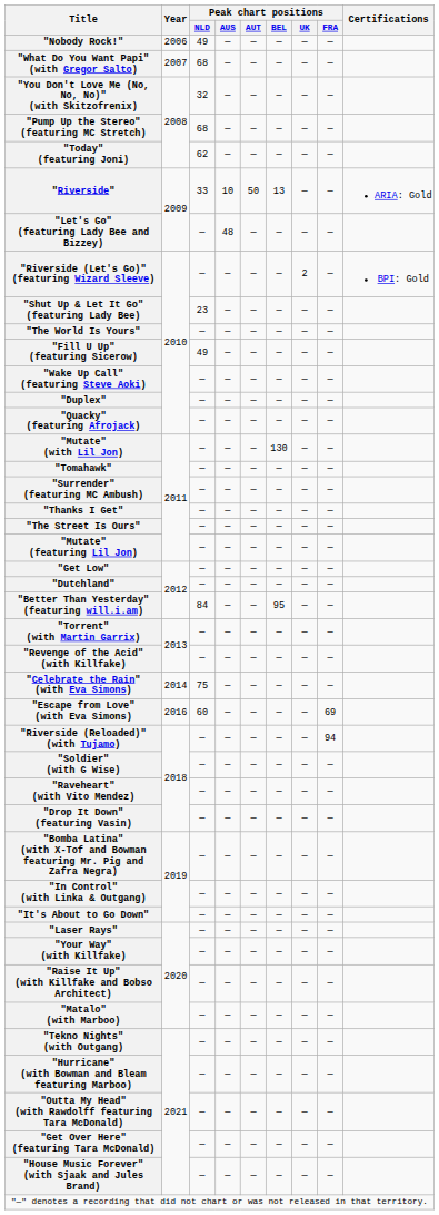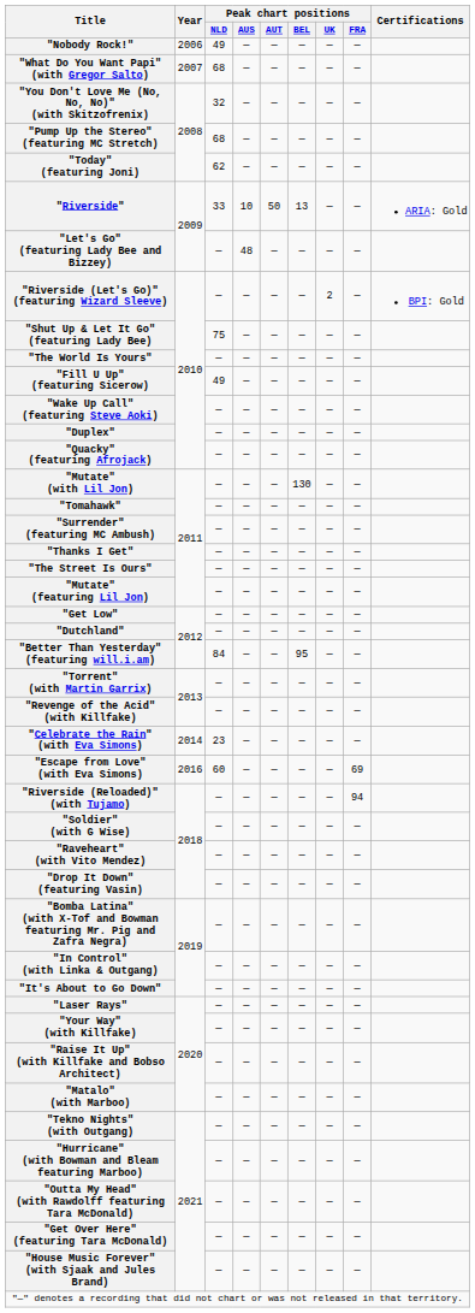 <table class="wikitable plainrowheaders" style="text-align:center;" border="1">
 <tr>
 <th scope="col" rowspan="2" style="width:16em;">Title</th>
 <th scope="col" rowspan="2" style="width:1em;">Year</th>
 <th scope="col" colspan="6">Peak chart positions</th>
 <th scope="col" rowspan="2">Certifications</th>
 </tr>
 <tr>
 <th scope="col" style="width:2.5em;font-size:90%;"><a href='#'>NLD</a><br></th>
 <th scope="col" style="width:2.5em;font-size:90%;"><a href='#'>AUS</a><br></th>
 <th scope="col" style="width:2.5em;font-size:90%;"><a href='#'>AUT</a><br></th>
 <th scope="col" style="width:2.5em;font-size:90%;"><a href='#'>BEL</a><br></th>
 <th scope="col" style="width:2.5em;font-size:90%;"><a href='#'>UK</a><br></th>
 <th scope="col" style="width:2.5em;font-size:90%;"><a href='#'>FRA</a><br></th>
 </tr>
 <tr>
 <th scope="row">"Nobody Rock!"</th>
 <td>2006</td>
 <td>49</td>
 <td>—</td>
 <td>—</td>
 <td>—</td>
 <td>—</td>
 <td>—</td>
 <td></td>
 </tr>
 <tr>
 <th scope="row">"What Do You Want Papi" <br><span>(with <a href='#'>Gregor Salto</a>)</span></th>
 <td>2007</td>
 <td>68</td>
 <td>—</td>
 <td>—</td>
 <td>—</td>
 <td>—</td>
 <td>—</td>
 <td></td>
 </tr>
 <tr>
 <th scope="row">"You Don't Love Me (No, No, No)" <br><span>(with Skitzofrenix)</span></th>
 <td rowspan="3">2008</td>
 <td>32</td>
 <td>—</td>
 <td>—</td>
 <td>—</td>
 <td>—</td>
 <td>—</td>
 <td></td>
 </tr>
 <tr>
 <th scope="row">"Pump Up the Stereo" <br><span>(featuring MC Stretch)</span></th>
 <td>68</td>
 <td>—</td>
 <td>—</td>
 <td>—</td>
 <td>—</td>
 <td>—</td>
 <td></td>
 </tr>
 <tr>
 <th scope="row">"Today" <br><span>(featuring Joni)</span></th>
 <td>62</td>
 <td>—</td>
 <td>—</td>
 <td>—</td>
 <td>—</td>
 <td>—</td>
 <td></td>
 </tr>
 <tr>
 <th scope="row">"<a href='#'>Riverside</a>"</th>
 <td rowspan="2">2009</td>
 <td>33</td>
 <td>10</td>
 <td>50</td>
 <td>13</td>
 <td>—</td>
 <td>—</td>
 <td><br><ul><li><a href='#'>ARIA</a>: Gold</li></ul></td>
 </tr>
 <tr>
 <th scope="row">"Let's Go" <br><span>(featuring Lady Bee and Bizzey)</span></th>
 <td>—</td>
 <td>48</td>
 <td>—</td>
 <td>—</td>
 <td>—</td>
 <td>—</td>
 <td></td>
 </tr>
 <tr>
 <th scope="row">"Riverside (Let's Go)" <br><span>(featuring <a href='#'>Wizard Sleeve</a>)</span></th>
 <td rowspan="7">2010</td>
 <td>—</td>
 <td>—</td>
 <td>—</td>
 <td>—</td>
 <td>2</td>
 <td>—</td>
 <td><br><ul><li><a href='#'>BPI</a>: Gold</li></ul></td>
 </tr>
 <tr>
 <th scope="row">"Shut Up & Let It Go" <br><span>(featuring Lady Bee)</span></th>
-<td>23</td>
+<td>75</td>
 <td>—</td>
 <td>—</td>
 <td>—</td>
 <td>—</td>
 <td>—</td>
 <td></td>
 </tr>
 <tr>
 <th scope="row">"The World Is Yours"</th>
 <td>—</td>
 <td>—</td>
 <td>—</td>
 <td>—</td>
 <td>—</td>
 <td>—</td>
 <td></td>
 </tr>
 <tr>
 <th scope="row">"Fill U Up" <br><span>(featuring Sicerow)</span></th>
 <td>49</td>
 <td>—</td>
 <td>—</td>
 <td>—</td>
 <td>—</td>
 <td>—</td>
 <td></td>
 </tr>
 <tr>
 <th scope="row">"Wake Up Call" <br><span>(featuring <a href='#'>Steve Aoki</a>)</span></th>
 <td>—</td>
 <td>—</td>
 <td>—</td>
 <td>—</td>
 <td>—</td>
 <td>—</td>
 <td></td>
 </tr>
 <tr>
 <th scope="row">"Duplex"</th>
 <td>—</td>
 <td>—</td>
 <td>—</td>
 <td>—</td>
 <td>—</td>
 <td>—</td>
 <td></td>
 </tr>
 <tr>
 <th scope="row">"Quacky" <br><span>(featuring <a href='#'>Afrojack</a>)</span></th>
 <td>—</td>
 <td>—</td>
 <td>—</td>
 <td>—</td>
 <td>—</td>
 <td>—</td>
 <td></td>
 </tr>
 <tr>
 <th scope="row">"Mutate"<br><span>(with <a href='#'>Lil Jon</a>)</span></th>
 <td rowspan="6">2011</td>
 <td>—</td>
 <td>—</td>
 <td>—</td>
 <td>130</td>
 <td>—</td>
 <td>—</td>
 <td></td>
 </tr>
 <tr>
 <th scope="row">"Tomahawk"</th>
 <td>—</td>
 <td>—</td>
 <td>—</td>
 <td>—</td>
 <td>—</td>
 <td>—</td>
 <td></td>
 </tr>
 <tr>
 <th scope="row">"Surrender" <br><span>(featuring MC Ambush)</span></th>
 <td>—</td>
 <td>—</td>
 <td>—</td>
 <td>—</td>
 <td>—</td>
 <td>—</td>
 <td></td>
 </tr>
 <tr>
 <th scope="row">"Thanks I Get"</th>
 <td>—</td>
 <td>—</td>
 <td>—</td>
 <td>—</td>
 <td>—</td>
 <td>—</td>
 <td></td>
 </tr>
 <tr>
 <th scope="row">"The Street Is Ours"</th>
 <td>—</td>
 <td>—</td>
 <td>—</td>
 <td>—</td>
 <td>—</td>
 <td>—</td>
 <td></td>
 </tr>
 <tr>
 <th scope="row">"Mutate" <br><span>(featuring <a href='#'>Lil Jon</a>)</span></th>
 <td>—</td>
 <td>—</td>
 <td>—</td>
 <td>—</td>
 <td>—</td>
 <td>—</td>
 <td></td>
 </tr>
 <tr>
 <th scope="row">"Get Low"</th>
 <td rowspan="3">2012</td>
 <td>—</td>
 <td>—</td>
 <td>—</td>
 <td>—</td>
 <td>—</td>
 <td>—</td>
 <td></td>
 </tr>
 <tr>
 <th scope="row">"Dutchland"</th>
 <td>—</td>
 <td>—</td>
 <td>—</td>
 <td>—</td>
 <td>—</td>
 <td>—</td>
 <td></td>
 </tr>
 <tr>
 <th scope="row">"Better Than Yesterday" <br><span>(featuring <a href='#'>will.i.am</a>)</span></th>
 <td>84</td>
 <td>—</td>
 <td>—</td>
 <td>95</td>
 <td>—</td>
 <td>—</td>
 <td></td>
 </tr>
 <tr>
 <th scope="row">"Torrent" <br><span>(with <a href='#'>Martin Garrix</a>)</span></th>
 <td rowspan="2">2013</td>
 <td>—</td>
 <td>—</td>
 <td>—</td>
 <td>—</td>
 <td>—</td>
 <td>—</td>
 <td></td>
 </tr>
 <tr>
 <th scope="row">"Revenge of the Acid" <br><span>(with Killfake)</span></th>
 <td>—</td>
 <td>—</td>
 <td>—</td>
 <td>—</td>
 <td>—</td>
 <td>—</td>
 <td></td>
 </tr>
 <tr>
 <th scope="row">"<a href='#'>Celebrate the Rain</a>" <br><span>(with <a href='#'>Eva Simons</a>)</span></th>
 <td>2014</td>
-<td>75</td>
+<td>23</td>
 <td>—</td>
 <td>—</td>
 <td>—</td>
 <td>—</td>
 <td>—</td>
 <td></td>
 </tr>
 <tr>
 <th scope="row">"Escape from Love" <br><span>(with Eva Simons)</span></th>
 <td>2016</td>
 <td>60</td>
 <td>—</td>
 <td>—</td>
 <td>—</td>
 <td>—</td>
 <td>69</td>
 <td></td>
 </tr>
 <tr>
 <th scope="row">"Riverside (Reloaded)" <br><span>(with <a href='#'>Tujamo</a>)</span></th>
 <td rowspan="4">2018</td>
 <td>—</td>
 <td>—</td>
 <td>—</td>
 <td>—</td>
 <td>—</td>
 <td>94</td>
 <td></td>
 </tr>
 <tr>
 <th scope="row">"Soldier" <br><span>(with G Wise)</span></th>
 <td>—</td>
 <td>—</td>
 <td>—</td>
 <td>—</td>
 <td>—</td>
 <td>—</td>
 <td></td>
 </tr>
 <tr>
 <th scope="row">"Raveheart" <br><span>(with Vito Mendez)</span></th>
 <td>—</td>
 <td>—</td>
 <td>—</td>
 <td>—</td>
 <td>—</td>
 <td>—</td>
 <td></td>
 </tr>
 <tr>
 <th scope="row">"Drop It Down" <br><span>(featuring Vasin)</span></th>
 <td>—</td>
 <td>—</td>
 <td>—</td>
 <td>—</td>
 <td>—</td>
 <td>—</td>
 <td></td>
 </tr>
 <tr>
 <th scope="row">"Bomba Latina" <br><span>(with X-Tof and Bowman featuring Mr. Pig and Zafra Negra)</span></th>
 <td rowspan="3">2019</td>
 <td>—</td>
 <td>—</td>
 <td>—</td>
 <td>—</td>
 <td>—</td>
 <td>—</td>
 <td></td>
 </tr>
 <tr>
 <th scope="row">"In Control" <br><span>(with Linka & Outgang)</span></th>
 <td>—</td>
 <td>—</td>
 <td>—</td>
 <td>—</td>
 <td>—</td>
 <td>—</td>
 <td></td>
 </tr>
 <tr>
 <th scope="row">"It's About to Go Down"</th>
 <td>—</td>
 <td>—</td>
 <td>—</td>
 <td>—</td>
 <td>—</td>
 <td>—</td>
 <td></td>
 </tr>
 <tr>
 <th scope="row">"Laser Rays"</th>
 <td rowspan="4">2020</td>
 <td>—</td>
 <td>—</td>
 <td>—</td>
 <td>—</td>
 <td>—</td>
 <td>—</td>
 <td></td>
 </tr>
 <tr>
 <th scope="row">"Your Way" <br><span>(with Killfake)</span></th>
 <td>—</td>
 <td>—</td>
 <td>—</td>
 <td>—</td>
 <td>—</td>
 <td>—</td>
 <td></td>
 </tr>
 <tr>
 <th scope="row">"Raise It Up" <br><span>(with Killfake and Bobso Architect)</span></th>
 <td>—</td>
 <td>—</td>
 <td>—</td>
 <td>—</td>
 <td>—</td>
 <td>—</td>
 <td></td>
 </tr>
 <tr>
 <th scope="row">"Matalo" <br><span>(with Marboo)</span></th>
 <td>—</td>
 <td>—</td>
 <td>—</td>
 <td>—</td>
 <td>—</td>
 <td>—</td>
 <td></td>
 </tr>
 <tr>
 <th scope="row">"Tekno Nights" <br><span>(with Outgang)</span></th>
 <td rowspan="5">2021</td>
 <td>—</td>
 <td>—</td>
 <td>—</td>
 <td>—</td>
 <td>—</td>
 <td>—</td>
 <td></td>
 </tr>
 <tr>
 <th scope="row">"Hurricane" <br><span>(with Bowman and Bleam featuring Marboo)</span></th>
 <td>—</td>
 <td>—</td>
 <td>—</td>
 <td>—</td>
 <td>—</td>
 <td>—</td>
 <td></td>
 </tr>
 <tr>
 <th scope="row">"Outta My Head" <br><span>(with Rawdolff featuring Tara McDonald)</span></th>
 <td>—</td>
 <td>—</td>
 <td>—</td>
 <td>—</td>
 <td>—</td>
 <td>—</td>
 <td></td>
 </tr>
 <tr>
 <th scope="row">"Get Over Here" <br><span>(featuring Tara McDonald)</span></th>
 <td>—</td>
 <td>—</td>
 <td>—</td>
 <td>—</td>
 <td>—</td>
 <td>—</td>
 <td></td>
 </tr>
 <tr>
 <th scope="row">"House Music Forever" <br><span>(with Sjaak and Jules Brand)</span></th>
 <td>—</td>
 <td>—</td>
 <td>—</td>
 <td>—</td>
 <td>—</td>
 <td>—</td>
 <td></td>
 </tr>
 <tr>
 <td colspan="10" style="font-size:90%">"—" denotes a recording that did not chart or was not released in that territory.</td>
 </tr>
 </table>
